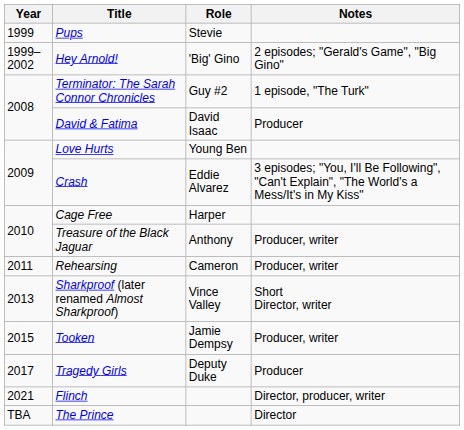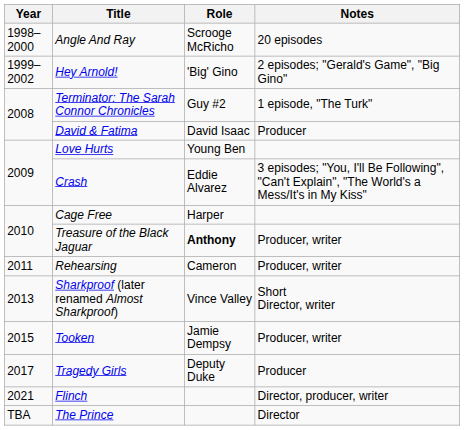 <table class="wikitable sortable">
 <tr>
 <th>Year</th>
 <th>Title</th>
 <th>Role</th>
 <th class="unsortable">Notes</th>
 </tr>
 <tr>
-<td>1999</td>
-<td><em><a href='#'>Pups</a></em></td>
-<td>Stevie</td>
-<td></td>
+<td>1998–2000</td>
+<td><em>Angle And Ray</em></td>
+<td>Scrooge McRicho</td>
+<td>20 episodes</td>
 </tr>
 <tr>
 <td>1999–2002</td>
 <td><em><a href='#'>Hey Arnold!</a></em></td>
 <td>'Big' Gino</td>
 <td>2 episodes; "Gerald's Game", "Big Gino"</td>
 </tr>
 <tr>
 <td rowspan="2">2008</td>
 <td><em><a href='#'>Terminator: The Sarah Connor Chronicles</a></em></td>
 <td>Guy #2</td>
 <td>1 episode, "The Turk"</td>
 </tr>
 <tr>
 <td><em><a href='#'>David & Fatima</a></em></td>
 <td>David Isaac</td>
 <td>Producer</td>
 </tr>
 <tr>
 <td rowspan="2">2009</td>
 <td><em><a href='#'>Love Hurts</a></em></td>
 <td>Young Ben</td>
 <td></td>
 </tr>
 <tr>
 <td><em><a href='#'>Crash</a></em></td>
 <td>Eddie Alvarez</td>
 <td>3 episodes; "You, I'll Be Following", "Can't Explain", "The World's a Mess/It's in My Kiss"</td>
 </tr>
 <tr>
 <td rowspan="2">2010</td>
 <td><em>Cage Free</em></td>
 <td>Harper</td>
 <td></td>
 </tr>
 <tr>
 <td><em>Treasure of the Black Jaguar</em></td>
-<td>Anthony</td>
+<td><strong>Anthony</strong></td>
 <td>Producer, writer</td>
 </tr>
 <tr>
 <td>2011</td>
 <td><em>Rehearsing</em></td>
 <td>Cameron</td>
 <td>Producer, writer</td>
 </tr>
 <tr>
 <td>2013</td>
 <td><em><a href='#'>Sharkproof</a></em> (later renamed <em>Almost Sharkproof</em>)</td>
 <td>Vince Valley</td>
 <td>Short<br>Director, writer</td>
 </tr>
 <tr>
 <td>2015</td>
 <td><em><a href='#'>Tooken</a></em></td>
 <td>Jamie Dempsy</td>
 <td>Producer, writer</td>
 </tr>
 <tr>
 <td>2017</td>
 <td><em><a href='#'>Tragedy Girls</a></em></td>
 <td>Deputy Duke</td>
 <td>Producer</td>
 </tr>
 <tr>
 <td>2021</td>
 <td><em><a href='#'>Flinch</a></em></td>
 <td></td>
 <td>Director, producer, writer</td>
 </tr>
 <tr>
 <td>TBA</td>
 <td><em><a href='#'>The Prince</a></em></td>
 <td></td>
 <td>Director</td>
 </tr>
 </table>
